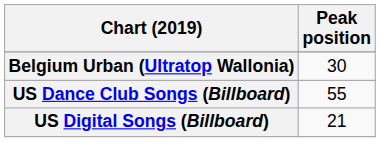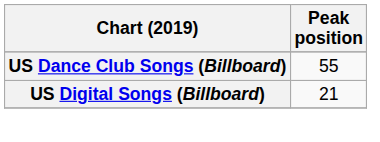 <table class="wikitable sortable plainrowheaders" style="text-align:center">
 <tr>
 <th scope="col">Chart (2019)</th>
 <th scope="col">Peak<br>position</th>
 </tr>
 <tr>
 </tr>
 <tr>
-</tr>
-<tr>
-<th scope="row">Belgium Urban (<a href='#'>Ultratop</a> Wallonia)</th>
-<td>30</td>
 </tr>
 <tr>
 </tr>
 <tr>
 <th scope="row">US <a href='#'>Dance Club Songs</a> (<em>Billboard</em>)</th>
 <td>55</td>
 </tr>
 <tr>
 <th scope="row">US <a href='#'>Digital Songs</a> (<em>Billboard</em>)</th>
 <td>21</td>
 </tr>
 <tr>
 </tr>
 </table>
